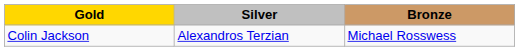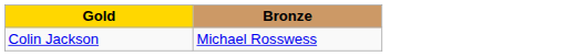 <table class="wikitable" style="text-align:left">
 <tr align="center">
 <td width=200 bgcolor=gold><strong>Gold</strong></td>
-<td width=200 bgcolor=silver><strong>Silver</strong></td>
 <td width=200 bgcolor=CC9966><strong>Bronze</strong></td>
 </tr>
 <tr>
 <td><a href='#'>Colin Jackson</a><br><em></em></td>
-<td><a href='#'>Alexandros Terzian</a><br><em></em></td>
 <td><a href='#'>Michael Rosswess</a><br><em></em></td>
 </tr>
 </table>
